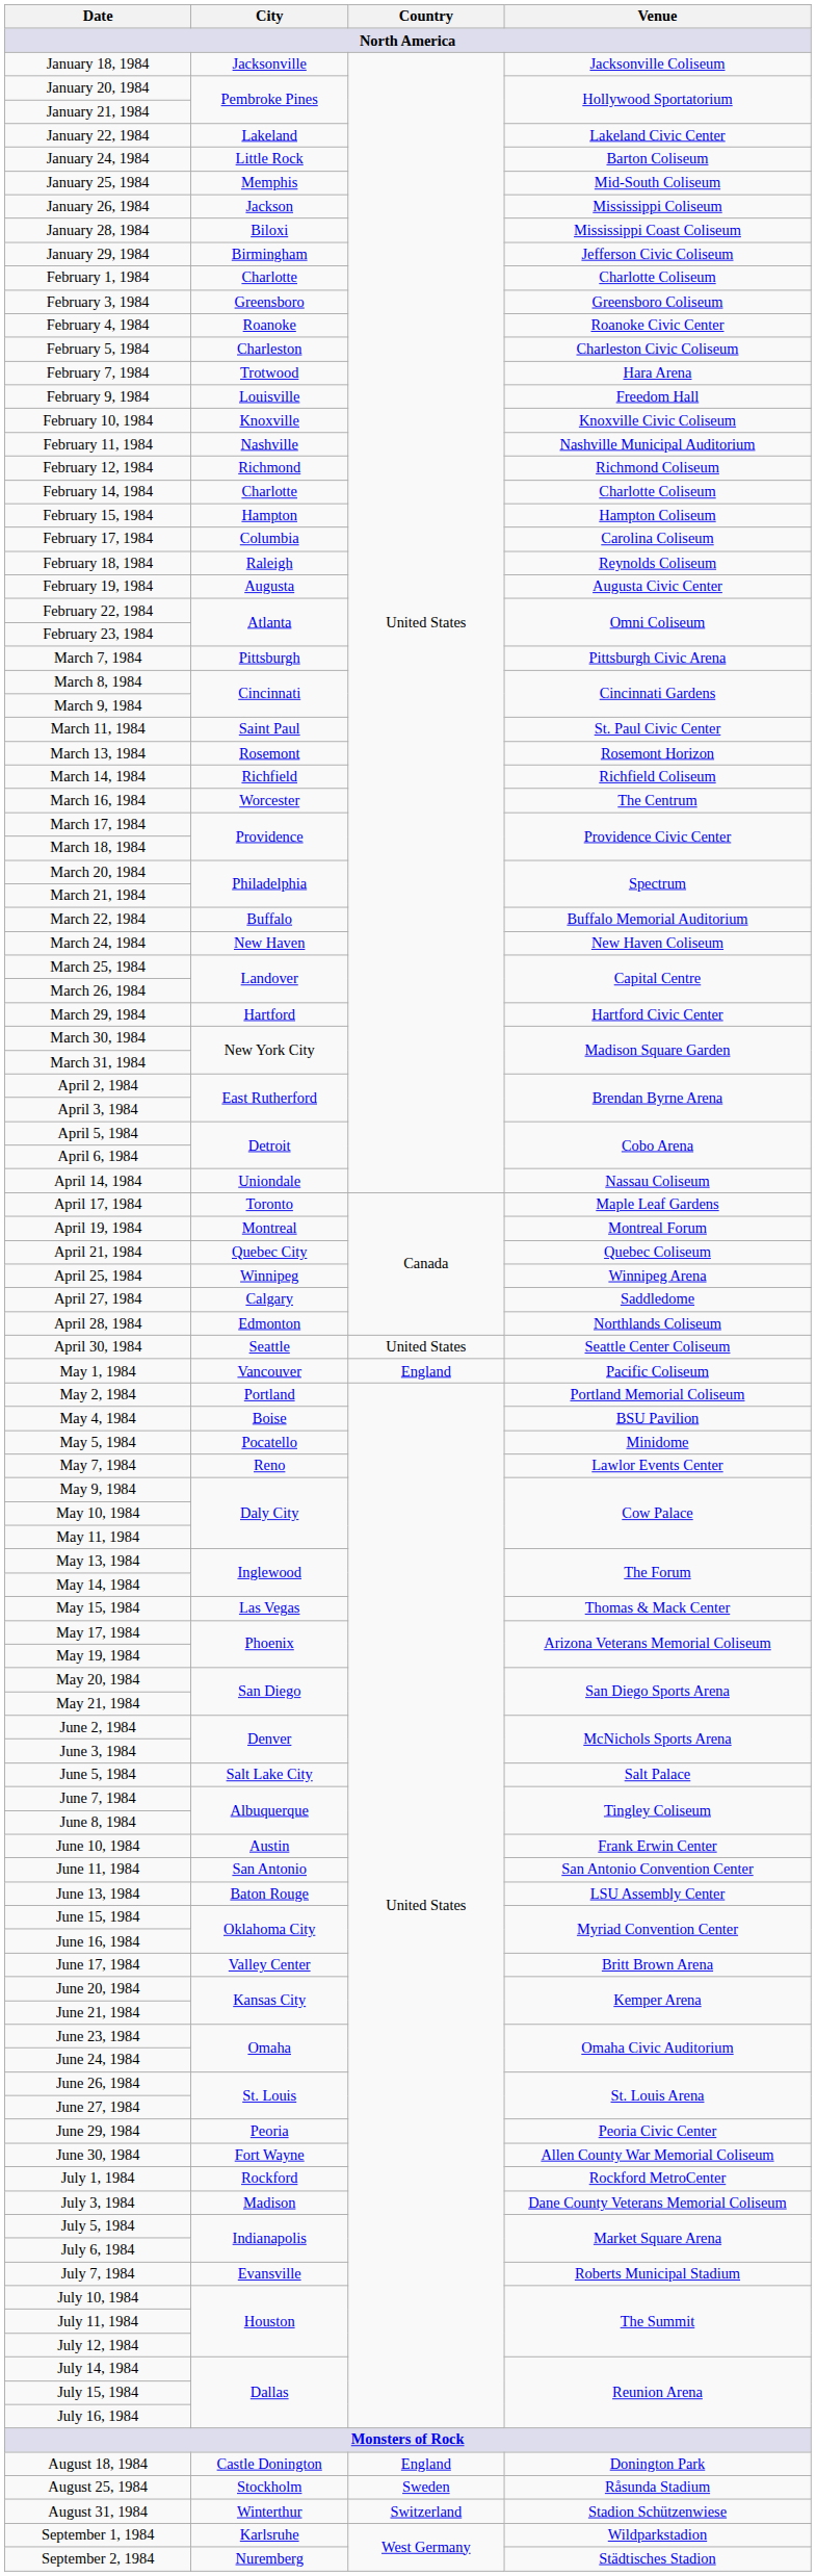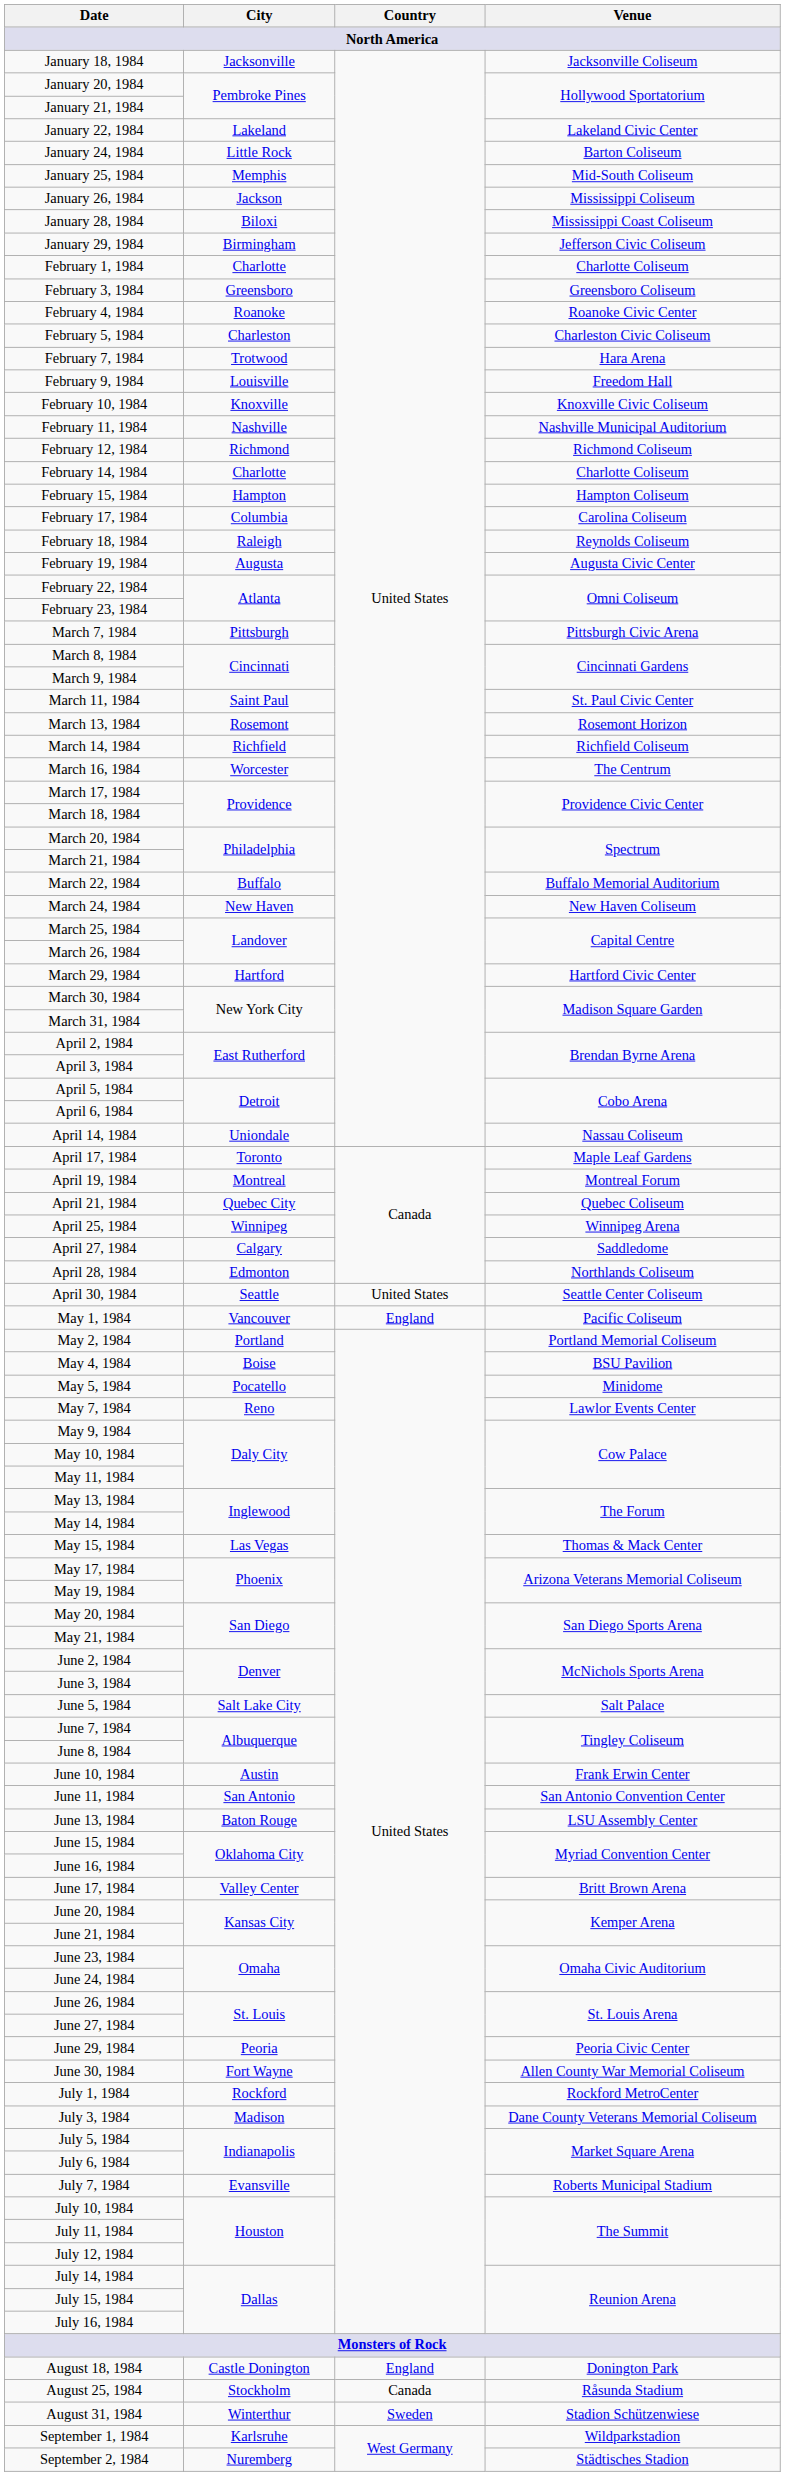 <table class="wikitable plainrowheaders" style="text-align:center;">
 <tr>
 <th scope="col" style="width:12em;">Date</th>
 <th scope="col" style="width:10em;">City</th>
 <th scope="col" style="width:10em;">Country</th>
 <th scope="col" style="width:20em;">Venue</th>
 </tr>
 <tr>
 <th style="background:#dde;" colspan="4">North America</th>
 </tr>
 <tr>
 <td>January 18, 1984</td>
 <td><a href='#'>Jacksonville</a></td>
 <td rowspan="48">United States</td>
 <td><a href='#'>Jacksonville Coliseum</a></td>
 </tr>
 <tr>
 <td>January 20, 1984</td>
 <td rowspan="2"><a href='#'>Pembroke Pines</a></td>
 <td rowspan="2"><a href='#'>Hollywood Sportatorium</a></td>
 </tr>
 <tr>
 <td>January 21, 1984</td>
 </tr>
 <tr>
 <td>January 22, 1984</td>
 <td><a href='#'>Lakeland</a></td>
 <td><a href='#'>Lakeland Civic Center</a></td>
 </tr>
 <tr>
 <td>January 24, 1984</td>
 <td><a href='#'>Little Rock</a></td>
 <td><a href='#'>Barton Coliseum</a></td>
 </tr>
 <tr>
 <td>January 25, 1984</td>
 <td><a href='#'>Memphis</a></td>
 <td><a href='#'>Mid-South Coliseum</a></td>
 </tr>
 <tr>
 <td>January 26, 1984</td>
 <td><a href='#'>Jackson</a></td>
 <td><a href='#'>Mississippi Coliseum</a></td>
 </tr>
 <tr>
 <td>January 28, 1984</td>
 <td><a href='#'>Biloxi</a></td>
 <td><a href='#'>Mississippi Coast Coliseum</a></td>
 </tr>
 <tr>
 <td>January 29, 1984</td>
 <td><a href='#'>Birmingham</a></td>
 <td><a href='#'>Jefferson Civic Coliseum</a></td>
 </tr>
 <tr>
 <td>February 1, 1984</td>
 <td><a href='#'>Charlotte</a></td>
 <td><a href='#'>Charlotte Coliseum</a></td>
 </tr>
 <tr>
 <td>February 3, 1984</td>
 <td><a href='#'>Greensboro</a></td>
 <td><a href='#'>Greensboro Coliseum</a></td>
 </tr>
 <tr>
 <td>February 4, 1984</td>
 <td><a href='#'>Roanoke</a></td>
 <td><a href='#'>Roanoke Civic Center</a></td>
 </tr>
 <tr>
 <td>February 5, 1984</td>
 <td><a href='#'>Charleston</a></td>
 <td><a href='#'>Charleston Civic Coliseum</a></td>
 </tr>
 <tr>
 <td>February 7, 1984</td>
 <td><a href='#'>Trotwood</a></td>
 <td><a href='#'>Hara Arena</a></td>
 </tr>
 <tr>
 <td>February 9, 1984</td>
 <td><a href='#'>Louisville</a></td>
 <td><a href='#'>Freedom Hall</a></td>
 </tr>
 <tr>
 <td>February 10, 1984</td>
 <td><a href='#'>Knoxville</a></td>
 <td><a href='#'>Knoxville Civic Coliseum</a></td>
 </tr>
 <tr>
 <td>February 11, 1984</td>
 <td><a href='#'>Nashville</a></td>
 <td><a href='#'>Nashville Municipal Auditorium</a></td>
 </tr>
 <tr>
 <td>February 12, 1984</td>
 <td><a href='#'>Richmond</a></td>
 <td><a href='#'>Richmond Coliseum</a></td>
 </tr>
 <tr>
 <td>February 14, 1984</td>
 <td><a href='#'>Charlotte</a></td>
 <td><a href='#'>Charlotte Coliseum</a></td>
 </tr>
 <tr>
 <td>February 15, 1984</td>
 <td><a href='#'>Hampton</a></td>
 <td><a href='#'>Hampton Coliseum</a></td>
 </tr>
 <tr>
 <td>February 17, 1984</td>
 <td><a href='#'>Columbia</a></td>
 <td><a href='#'>Carolina Coliseum</a></td>
 </tr>
 <tr>
 <td>February 18, 1984</td>
 <td><a href='#'>Raleigh</a></td>
 <td><a href='#'>Reynolds Coliseum</a></td>
 </tr>
 <tr>
 <td>February 19, 1984</td>
 <td><a href='#'>Augusta</a></td>
 <td><a href='#'>Augusta Civic Center</a></td>
 </tr>
 <tr>
 <td>February 22, 1984</td>
 <td rowspan="2"><a href='#'>Atlanta</a></td>
 <td rowspan="2"><a href='#'>Omni Coliseum</a></td>
 </tr>
 <tr>
 <td>February 23, 1984</td>
 </tr>
 <tr>
 <td>March 7, 1984</td>
 <td><a href='#'>Pittsburgh</a></td>
 <td><a href='#'>Pittsburgh Civic Arena</a></td>
 </tr>
 <tr>
 <td>March 8, 1984</td>
 <td rowspan="2"><a href='#'>Cincinnati</a></td>
 <td rowspan="2"><a href='#'>Cincinnati Gardens</a></td>
 </tr>
 <tr>
 <td>March 9, 1984</td>
 </tr>
 <tr>
 <td>March 11, 1984</td>
 <td><a href='#'>Saint Paul</a></td>
 <td><a href='#'>St. Paul Civic Center</a></td>
 </tr>
 <tr>
 <td>March 13, 1984</td>
 <td><a href='#'>Rosemont</a></td>
 <td><a href='#'>Rosemont Horizon</a></td>
 </tr>
 <tr>
 <td>March 14, 1984</td>
 <td><a href='#'>Richfield</a></td>
 <td><a href='#'>Richfield Coliseum</a></td>
 </tr>
 <tr>
 <td>March 16, 1984</td>
 <td><a href='#'>Worcester</a></td>
 <td><a href='#'>The Centrum</a></td>
 </tr>
 <tr>
 <td>March 17, 1984</td>
 <td rowspan="2"><a href='#'>Providence</a></td>
 <td rowspan="2"><a href='#'>Providence Civic Center</a></td>
 </tr>
 <tr>
 <td>March 18, 1984</td>
 </tr>
 <tr>
 <td>March 20, 1984</td>
 <td rowspan="2"><a href='#'>Philadelphia</a></td>
 <td rowspan="2"><a href='#'>Spectrum</a></td>
 </tr>
 <tr>
 <td>March 21, 1984</td>
 </tr>
 <tr>
 <td>March 22, 1984</td>
 <td><a href='#'>Buffalo</a></td>
 <td><a href='#'>Buffalo Memorial Auditorium</a></td>
 </tr>
 <tr>
 <td>March 24, 1984</td>
 <td><a href='#'>New Haven</a></td>
 <td><a href='#'>New Haven Coliseum</a></td>
 </tr>
 <tr>
 <td>March 25, 1984</td>
 <td rowspan="2"><a href='#'>Landover</a></td>
 <td rowspan="2"><a href='#'>Capital Centre</a></td>
 </tr>
 <tr>
 <td>March 26, 1984</td>
 </tr>
 <tr>
 <td>March 29, 1984</td>
 <td><a href='#'>Hartford</a></td>
 <td><a href='#'>Hartford Civic Center</a></td>
 </tr>
 <tr>
 <td>March 30, 1984</td>
 <td rowspan="2">New York City</td>
 <td rowspan="2"><a href='#'>Madison Square Garden</a></td>
 </tr>
 <tr>
 <td>March 31, 1984</td>
 </tr>
 <tr>
 <td>April 2, 1984</td>
 <td rowspan="2"><a href='#'>East Rutherford</a></td>
 <td rowspan="2"><a href='#'>Brendan Byrne Arena</a></td>
 </tr>
 <tr>
 <td>April 3, 1984</td>
 </tr>
 <tr>
 <td>April 5, 1984</td>
 <td rowspan="2"><a href='#'>Detroit</a></td>
 <td rowspan="2"><a href='#'>Cobo Arena</a></td>
 </tr>
 <tr>
 <td>April 6, 1984</td>
 </tr>
 <tr>
 <td>April 14, 1984</td>
 <td><a href='#'>Uniondale</a></td>
 <td><a href='#'>Nassau Coliseum</a></td>
 </tr>
 <tr>
 <td>April 17, 1984</td>
 <td><a href='#'>Toronto</a></td>
 <td rowspan="6">Canada</td>
 <td><a href='#'>Maple Leaf Gardens</a></td>
 </tr>
 <tr>
 <td>April 19, 1984</td>
 <td><a href='#'>Montreal</a></td>
 <td><a href='#'>Montreal Forum</a></td>
 </tr>
 <tr>
 <td>April 21, 1984</td>
 <td><a href='#'>Quebec City</a></td>
 <td><a href='#'>Quebec Coliseum</a></td>
 </tr>
 <tr>
 <td>April 25, 1984</td>
 <td><a href='#'>Winnipeg</a></td>
 <td><a href='#'>Winnipeg Arena</a></td>
 </tr>
 <tr>
 <td>April 27, 1984</td>
 <td><a href='#'>Calgary</a></td>
 <td><a href='#'>Saddledome</a></td>
 </tr>
 <tr>
 <td>April 28, 1984</td>
 <td><a href='#'>Edmonton</a></td>
 <td><a href='#'>Northlands Coliseum</a></td>
 </tr>
 <tr>
 <td>April 30, 1984</td>
 <td><a href='#'>Seattle</a></td>
 <td>United States</td>
 <td><a href='#'>Seattle Center Coliseum</a></td>
 </tr>
 <tr>
 <td>May 1, 1984</td>
 <td><a href='#'>Vancouver</a></td>
 <td><a href='#'>England</a></td>
 <td><a href='#'>Pacific Coliseum</a></td>
 </tr>
 <tr>
 <td>May 2, 1984</td>
 <td><a href='#'>Portland</a></td>
 <td rowspan="44">United States</td>
 <td><a href='#'>Portland Memorial Coliseum</a></td>
 </tr>
 <tr>
 <td>May 4, 1984</td>
 <td><a href='#'>Boise</a></td>
 <td><a href='#'>BSU Pavilion</a></td>
 </tr>
 <tr>
 <td>May 5, 1984</td>
 <td><a href='#'>Pocatello</a></td>
 <td><a href='#'>Minidome</a></td>
 </tr>
 <tr>
 <td>May 7, 1984</td>
 <td><a href='#'>Reno</a></td>
 <td><a href='#'>Lawlor Events Center</a></td>
 </tr>
 <tr>
 <td>May 9, 1984</td>
 <td rowspan="3"><a href='#'>Daly City</a></td>
 <td rowspan="3"><a href='#'>Cow Palace</a></td>
 </tr>
 <tr>
 <td>May 10, 1984</td>
 </tr>
 <tr>
 <td>May 11, 1984</td>
 </tr>
 <tr>
 <td>May 13, 1984</td>
 <td rowspan="2"><a href='#'>Inglewood</a></td>
 <td rowspan="2"><a href='#'>The Forum</a></td>
 </tr>
 <tr>
 <td>May 14, 1984</td>
 </tr>
 <tr>
 <td>May 15, 1984</td>
 <td><a href='#'>Las Vegas</a></td>
 <td><a href='#'>Thomas & Mack Center</a></td>
 </tr>
 <tr>
 <td>May 17, 1984</td>
 <td rowspan="2"><a href='#'>Phoenix</a></td>
 <td rowspan="2"><a href='#'>Arizona Veterans Memorial Coliseum</a></td>
 </tr>
 <tr>
 <td>May 19, 1984</td>
 </tr>
 <tr>
 <td>May 20, 1984</td>
 <td rowspan="2"><a href='#'>San Diego</a></td>
 <td rowspan="2"><a href='#'>San Diego Sports Arena</a></td>
 </tr>
 <tr>
 <td>May 21, 1984</td>
 </tr>
 <tr>
 <td>June 2, 1984</td>
 <td rowspan="2"><a href='#'>Denver</a></td>
 <td rowspan="2"><a href='#'>McNichols Sports Arena</a></td>
 </tr>
 <tr>
 <td>June 3, 1984</td>
 </tr>
 <tr>
 <td>June 5, 1984</td>
 <td><a href='#'>Salt Lake City</a></td>
 <td><a href='#'>Salt Palace</a></td>
 </tr>
 <tr>
 <td>June 7, 1984</td>
 <td rowspan="2"><a href='#'>Albuquerque</a></td>
 <td rowspan="2"><a href='#'>Tingley Coliseum</a></td>
 </tr>
 <tr>
 <td>June 8, 1984</td>
 </tr>
 <tr>
 <td>June 10, 1984</td>
 <td><a href='#'>Austin</a></td>
 <td><a href='#'>Frank Erwin Center</a></td>
 </tr>
 <tr>
 <td>June 11, 1984</td>
 <td><a href='#'>San Antonio</a></td>
 <td><a href='#'>San Antonio Convention Center</a></td>
 </tr>
 <tr>
 <td>June 13, 1984</td>
 <td><a href='#'>Baton Rouge</a></td>
 <td><a href='#'>LSU Assembly Center</a></td>
 </tr>
 <tr>
 <td>June 15, 1984</td>
 <td rowspan="2"><a href='#'>Oklahoma City</a></td>
 <td rowspan="2"><a href='#'>Myriad Convention Center</a></td>
 </tr>
 <tr>
 <td>June 16, 1984</td>
 </tr>
 <tr>
 <td>June 17, 1984</td>
 <td><a href='#'>Valley Center</a></td>
 <td><a href='#'>Britt Brown Arena</a></td>
 </tr>
 <tr>
 <td>June 20, 1984</td>
 <td rowspan="2"><a href='#'>Kansas City</a></td>
 <td rowspan="2"><a href='#'>Kemper Arena</a></td>
 </tr>
 <tr>
 <td>June 21, 1984</td>
 </tr>
 <tr>
 <td>June 23, 1984</td>
 <td rowspan="2"><a href='#'>Omaha</a></td>
 <td rowspan="2"><a href='#'>Omaha Civic Auditorium</a></td>
 </tr>
 <tr>
 <td>June 24, 1984</td>
 </tr>
 <tr>
 <td>June 26, 1984</td>
 <td rowspan="2"><a href='#'>St. Louis</a></td>
 <td rowspan="2"><a href='#'>St. Louis Arena</a></td>
 </tr>
 <tr>
 <td>June 27, 1984</td>
 </tr>
 <tr>
 <td>June 29, 1984</td>
 <td><a href='#'>Peoria</a></td>
 <td><a href='#'>Peoria Civic Center</a></td>
 </tr>
 <tr>
 <td>June 30, 1984</td>
 <td><a href='#'>Fort Wayne</a></td>
 <td><a href='#'>Allen County War Memorial Coliseum</a></td>
 </tr>
 <tr>
 <td>July 1, 1984</td>
 <td><a href='#'>Rockford</a></td>
 <td><a href='#'>Rockford MetroCenter</a></td>
 </tr>
 <tr>
 <td>July 3, 1984</td>
 <td><a href='#'>Madison</a></td>
 <td><a href='#'>Dane County Veterans Memorial Coliseum</a></td>
 </tr>
 <tr>
 <td>July 5, 1984</td>
 <td rowspan="2"><a href='#'>Indianapolis</a></td>
 <td rowspan="2"><a href='#'>Market Square Arena</a></td>
 </tr>
 <tr>
 <td>July 6, 1984</td>
 </tr>
 <tr>
 <td>July 7, 1984</td>
 <td><a href='#'>Evansville</a></td>
 <td><a href='#'>Roberts Municipal Stadium</a></td>
 </tr>
 <tr>
 <td>July 10, 1984</td>
 <td rowspan="3"><a href='#'>Houston</a></td>
 <td rowspan="3"><a href='#'>The Summit</a></td>
 </tr>
 <tr>
 <td>July 11, 1984</td>
 </tr>
 <tr>
 <td>July 12, 1984</td>
 </tr>
 <tr>
 <td>July 14, 1984</td>
 <td rowspan="3"><a href='#'>Dallas</a></td>
 <td rowspan="3"><a href='#'>Reunion Arena</a></td>
 </tr>
 <tr>
 <td>July 15, 1984</td>
 </tr>
 <tr>
 <td>July 16, 1984</td>
 </tr>
 <tr>
 <th style="background:#dde;" colspan="4"><a href='#'>Monsters of Rock</a></th>
 </tr>
 <tr>
 <td>August 18, 1984</td>
 <td><a href='#'>Castle Donington</a></td>
 <td><a href='#'>England</a></td>
 <td><a href='#'>Donington Park</a></td>
 </tr>
 <tr>
 <td>August 25, 1984</td>
 <td><a href='#'>Stockholm</a></td>
-<td><a href='#'>Sweden</a></td>
+<td>Canada</td>
 <td><a href='#'>Råsunda Stadium</a></td>
 </tr>
 <tr>
 <td>August 31, 1984</td>
 <td><a href='#'>Winterthur</a></td>
-<td><a href='#'>Switzerland</a></td>
+<td><a href='#'>Sweden</a></td>
 <td><a href='#'>Stadion Schützenwiese</a></td>
 </tr>
 <tr>
 <td>September 1, 1984</td>
 <td><a href='#'>Karlsruhe</a></td>
 <td rowspan="2"><a href='#'>West Germany</a></td>
 <td><a href='#'>Wildparkstadion</a></td>
 </tr>
 <tr>
 <td>September 2, 1984</td>
 <td><a href='#'>Nuremberg</a></td>
 <td><a href='#'>Städtisches Stadion</a></td>
 </tr>
 </table>
